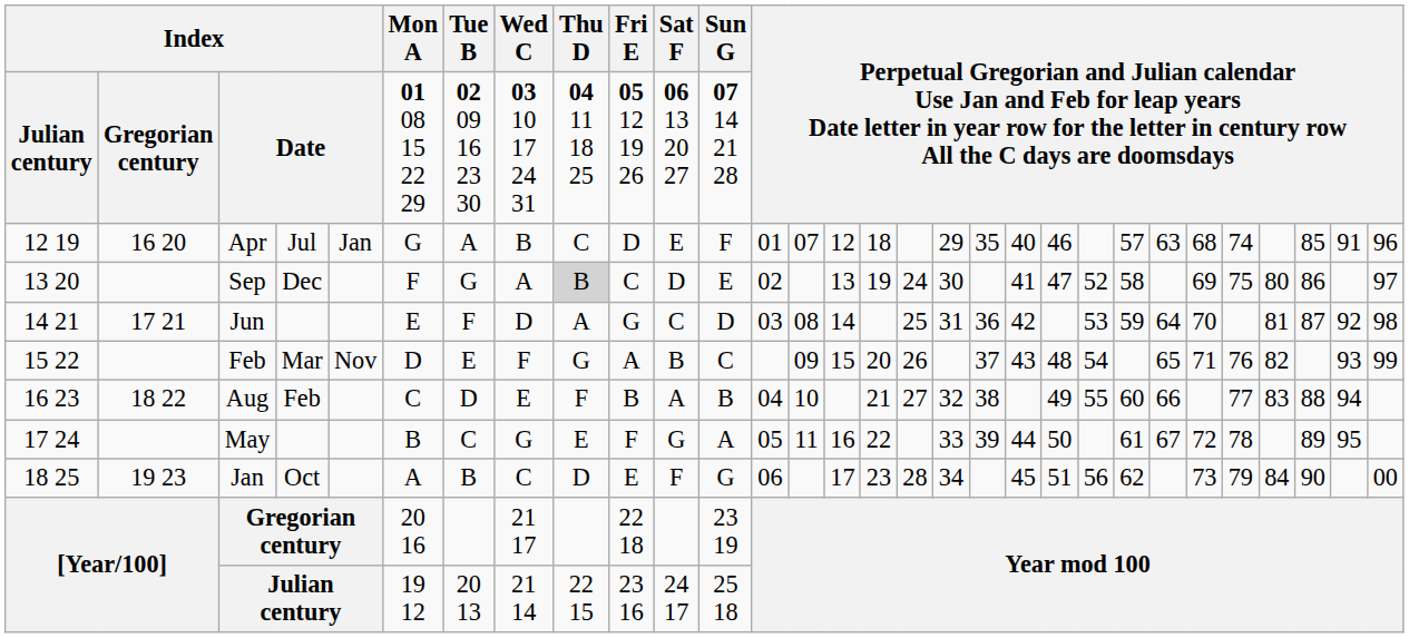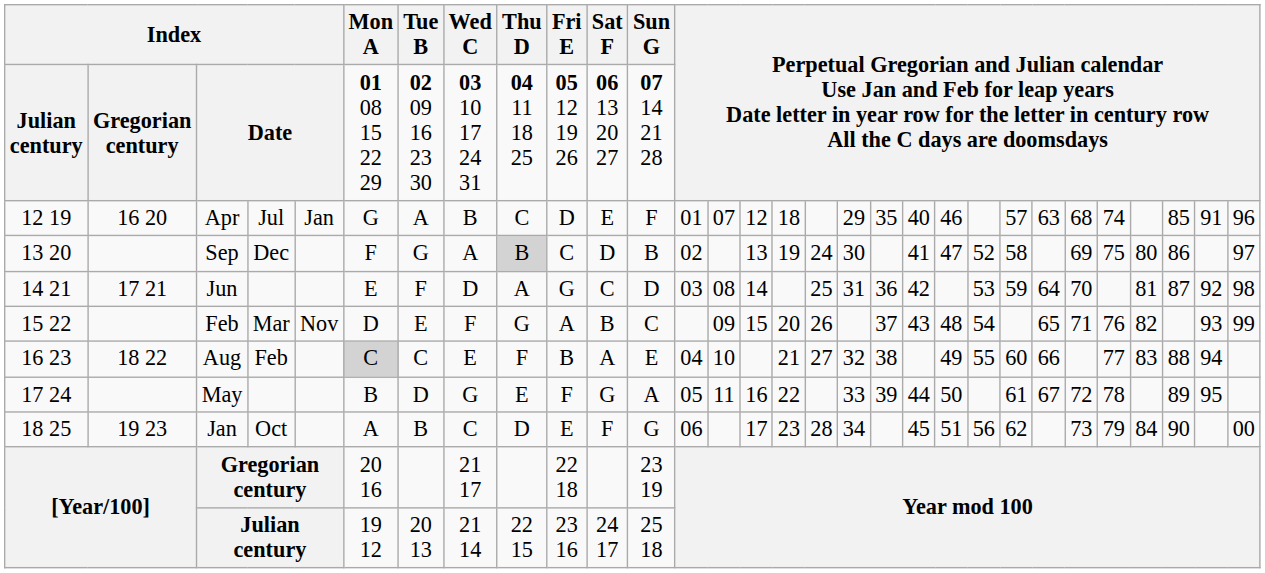 <table class="wikitable" style="text-align:center">
 <tr>
 <th colspan=5>Index</th>
 <th>Mon<br>A</th>
 <th>Tue<br>B</th>
 <th>Wed<br>C</th>
 <th>Thu<br>D</th>
 <th>Fri<br>E</th>
 <th>Sat<br>F</th>
 <th>Sun<br>G</th>
 <th colspan=18, rowspan=2>Perpetual Gregorian and Julian calendar<br>Use <span>Jan</span> and <span>Feb</span> for <span>leap years</span><br>Date letter in year row for the letter in century row<br>All the C days are doomsdays</th>
 </tr>
 <tr>
 <th>Julian<br>century</th>
 <th>Gregorian<br>century</th>
 <th colspan=3>Date</th>
 <td><strong>01</strong><br>08<br>15<br>22<br>29</td>
 <td><strong>02</strong><br>09<br>16<br>23<br>30</td>
 <td><strong>03</strong><br>10<br>17<br>24<br>31</td>
 <td><strong>04</strong><br>11<br>18<br>25<br><br></td>
 <td><strong>05</strong><br>12<br>19<br>26<br><br></td>
 <td><strong>06</strong><br>13<br>20<br>27<br><br></td>
 <td><strong>07</strong><br>14<br>21<br>28<br><br></td>
 </tr>
 <tr>
 <td><span>12 19</span></td>
 <td><span>16 20</span></td>
 <td>Apr</td>
 <td>Jul</td>
 <td><span>Jan</span></td>
 <td><span>G</span></td>
 <td>A</td>
 <td>B</td>
 <td>C</td>
 <td>D</td>
 <td>E</td>
 <td>F</td>
 <td>01</td>
 <td>07</td>
 <td><span>12</span></td>
 <td>18</td>
 <td></td>
 <td>29</td>
 <td>35</td>
 <td><span>40</span></td>
 <td>46</td>
 <td></td>
 <td>57</td>
 <td>63</td>
 <td><span>68</span></td>
 <td>74</td>
 <td></td>
 <td>85</td>
 <td>91</td>
 <td><span>96</span></td>
 </tr>
 <tr>
 <td><span>13 20</span></td>
 <td></td>
 <td>Sep</td>
 <td>Dec</td>
 <td></td>
 <td><span>F</span></td>
 <td>G</td>
 <td>A</td>
 <td style="background: lightgrey;">B</td>
 <td>C</td>
 <td>D</td>
-<td>E</td>
+<td>B</td>
 <td>02</td>
 <td></td>
 <td>13</td>
 <td>19</td>
 <td><span>24</span></td>
 <td>30</td>
 <td></td>
 <td>41</td>
 <td>47</td>
 <td><span>52</span></td>
 <td>58</td>
 <td></td>
 <td>69</td>
 <td>75</td>
 <td><span>80</span></td>
 <td>86</td>
 <td></td>
 <td>97</td>
 </tr>
 <tr>
 <td><span>14 21</span></td>
 <td>17 21</td>
 <td>Jun</td>
 <td></td>
 <td></td>
 <td><span>E</span></td>
 <td>F</td>
 <td>D</td>
 <td>A</td>
 <td>G</td>
 <td>C</td>
 <td>D</td>
 <td>03</td>
 <td><span>08</span></td>
 <td>14</td>
 <td></td>
 <td>25</td>
 <td>31</td>
 <td><span>36</span></td>
 <td>42</td>
 <td></td>
 <td>53</td>
 <td>59</td>
 <td><span>64</span></td>
 <td>70</td>
 <td></td>
 <td>81</td>
 <td>87</td>
 <td><span>92</span></td>
 <td>98</td>
 </tr>
 <tr>
 <td><span>15 22</span></td>
 <td></td>
 <td>Feb</td>
 <td>Mar</td>
 <td>Nov</td>
 <td><span>D</span></td>
 <td>E</td>
 <td>F</td>
 <td>G</td>
 <td>A</td>
 <td>B</td>
 <td>C</td>
 <td></td>
 <td>09</td>
 <td>15</td>
 <td><span>20</span></td>
 <td>26</td>
 <td></td>
 <td>37</td>
 <td>43</td>
 <td><span>48</span></td>
 <td>54</td>
 <td></td>
 <td>65</td>
 <td>71</td>
 <td><span>76</span></td>
 <td>82</td>
 <td></td>
 <td>93</td>
 <td>99</td>
 </tr>
 <tr>
 <td><span>16 23</span></td>
 <td>18 22</td>
 <td>Aug</td>
 <td><span>Feb</span></td>
 <td></td>
-<td><span>C</span></td>
-<td>D</td>
+<td style="background: lightgrey;"><span>C</span></td>
+<td>C</td>
 <td>E</td>
 <td>F</td>
 <td>B</td>
 <td>A</td>
-<td>B</td>
+<td>E</td>
 <td><span>04</span></td>
 <td>10</td>
 <td></td>
 <td>21</td>
 <td>27</td>
 <td><span>32</span></td>
 <td>38</td>
 <td></td>
 <td>49</td>
 <td>55</td>
 <td><span>60</span></td>
 <td>66</td>
 <td></td>
 <td>77</td>
 <td>83</td>
 <td><span>88</span></td>
 <td>94</td>
 <td></td>
 </tr>
 <tr>
 <td><span>17 24</span></td>
 <td></td>
 <td>May</td>
 <td></td>
 <td></td>
 <td><span>B</span></td>
-<td>C</td>
+<td>D</td>
 <td>G</td>
 <td>E</td>
 <td>F</td>
 <td>G</td>
 <td>A</td>
 <td>05</td>
 <td>11</td>
 <td><span>16</span></td>
 <td>22</td>
 <td></td>
 <td>33</td>
 <td>39</td>
 <td><span>44</span></td>
 <td>50</td>
 <td></td>
 <td>61</td>
 <td>67</td>
 <td><span>72</span></td>
 <td>78</td>
 <td></td>
 <td>89</td>
 <td>95</td>
 <td></td>
 </tr>
 <tr>
 <td><span>18 25</span></td>
 <td>19 23</td>
 <td>Jan</td>
 <td>Oct</td>
 <td></td>
 <td><span>A</span></td>
 <td><span>B</span></td>
 <td><span>C</span></td>
 <td><span>D</span></td>
 <td><span>E</span></td>
 <td><span>F</span></td>
 <td><span>G</span></td>
 <td>06</td>
 <td></td>
 <td>17</td>
 <td>23</td>
 <td><span>28</span></td>
 <td>34</td>
 <td></td>
 <td>45</td>
 <td>51</td>
 <td><span>56</span></td>
 <td>62</td>
 <td></td>
 <td>73</td>
 <td>79</td>
 <td><span>84</span></td>
 <td>90</td>
 <td></td>
 <td><span>0</span>0</td>
 </tr>
 <tr>
 <th colspan=2, rowspan=2>[Year/100]</th>
 <th colspan=3>Gregorian<br>century</th>
 <td><span>20<br>16</span></td>
 <td></td>
 <td>21<br>17</td>
 <td></td>
 <td>22<br>18</td>
 <td></td>
 <td>23<br>19</td>
 <th colspan=18, rowspan=2>Year mod 100</th>
 </tr>
 <tr>
 <th colspan=3>Julian<br>century</th>
 <td><span>19<br>12</span></td>
 <td><span>20<br>13</span></td>
 <td><span>21<br>14</span></td>
 <td><span>22<br>15</span></td>
 <td><span>23<br>16</span></td>
 <td><span>24<br>17</span></td>
 <td><span>25<br>18</span></td>
 </tr>
 </table>
